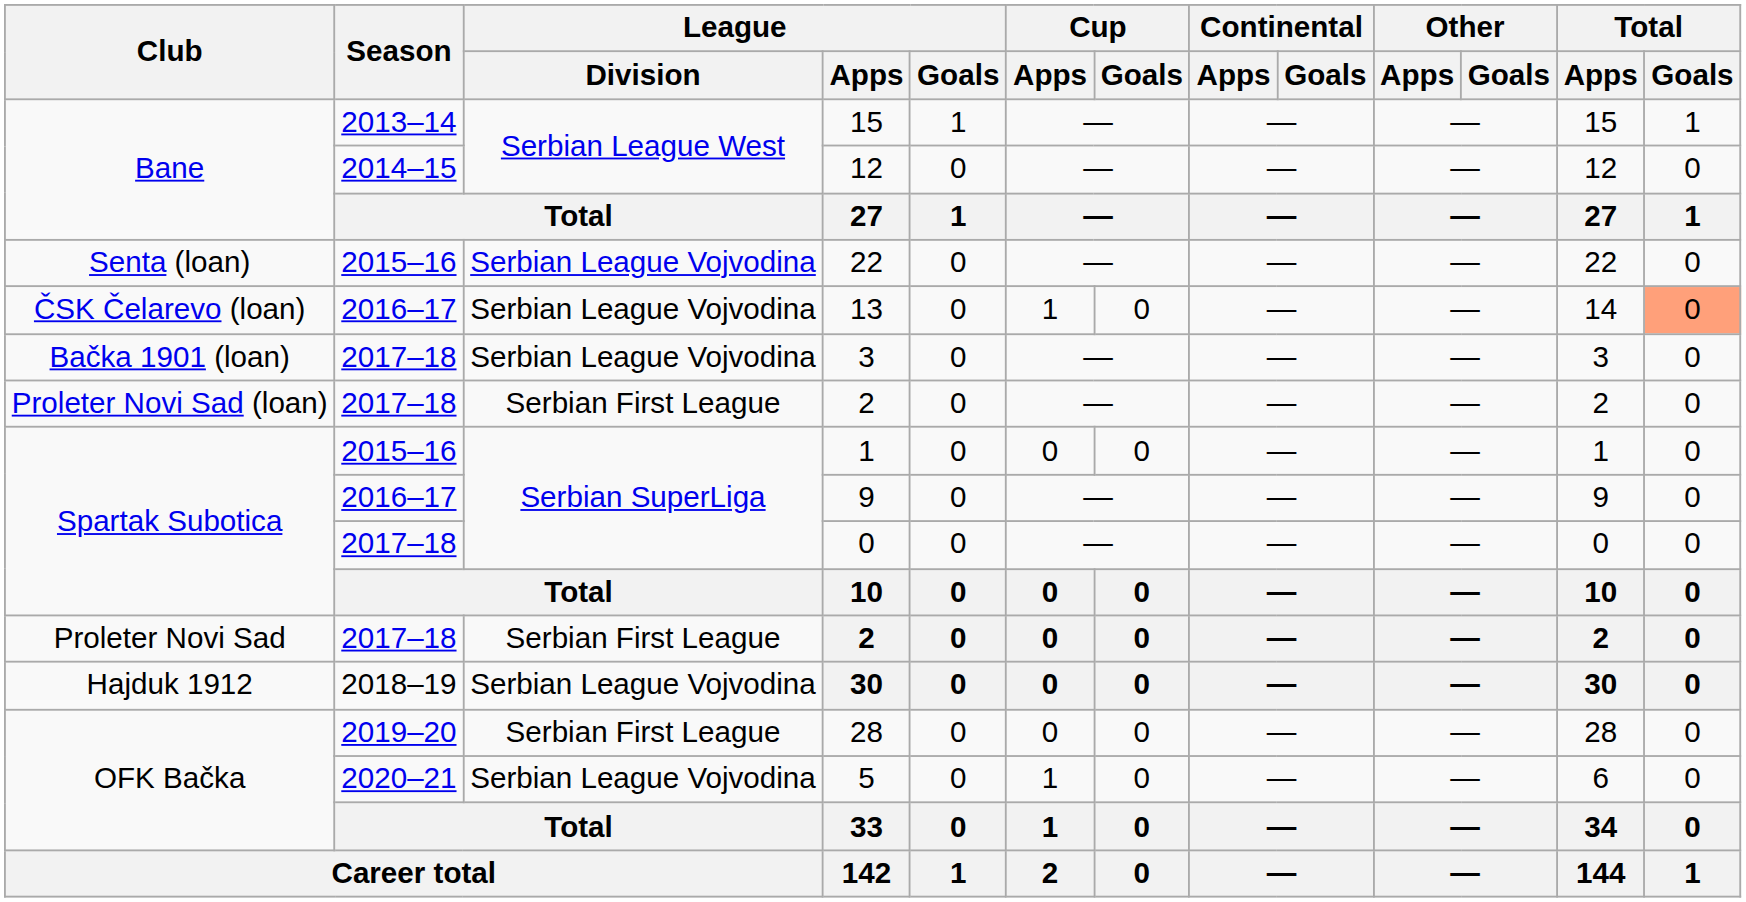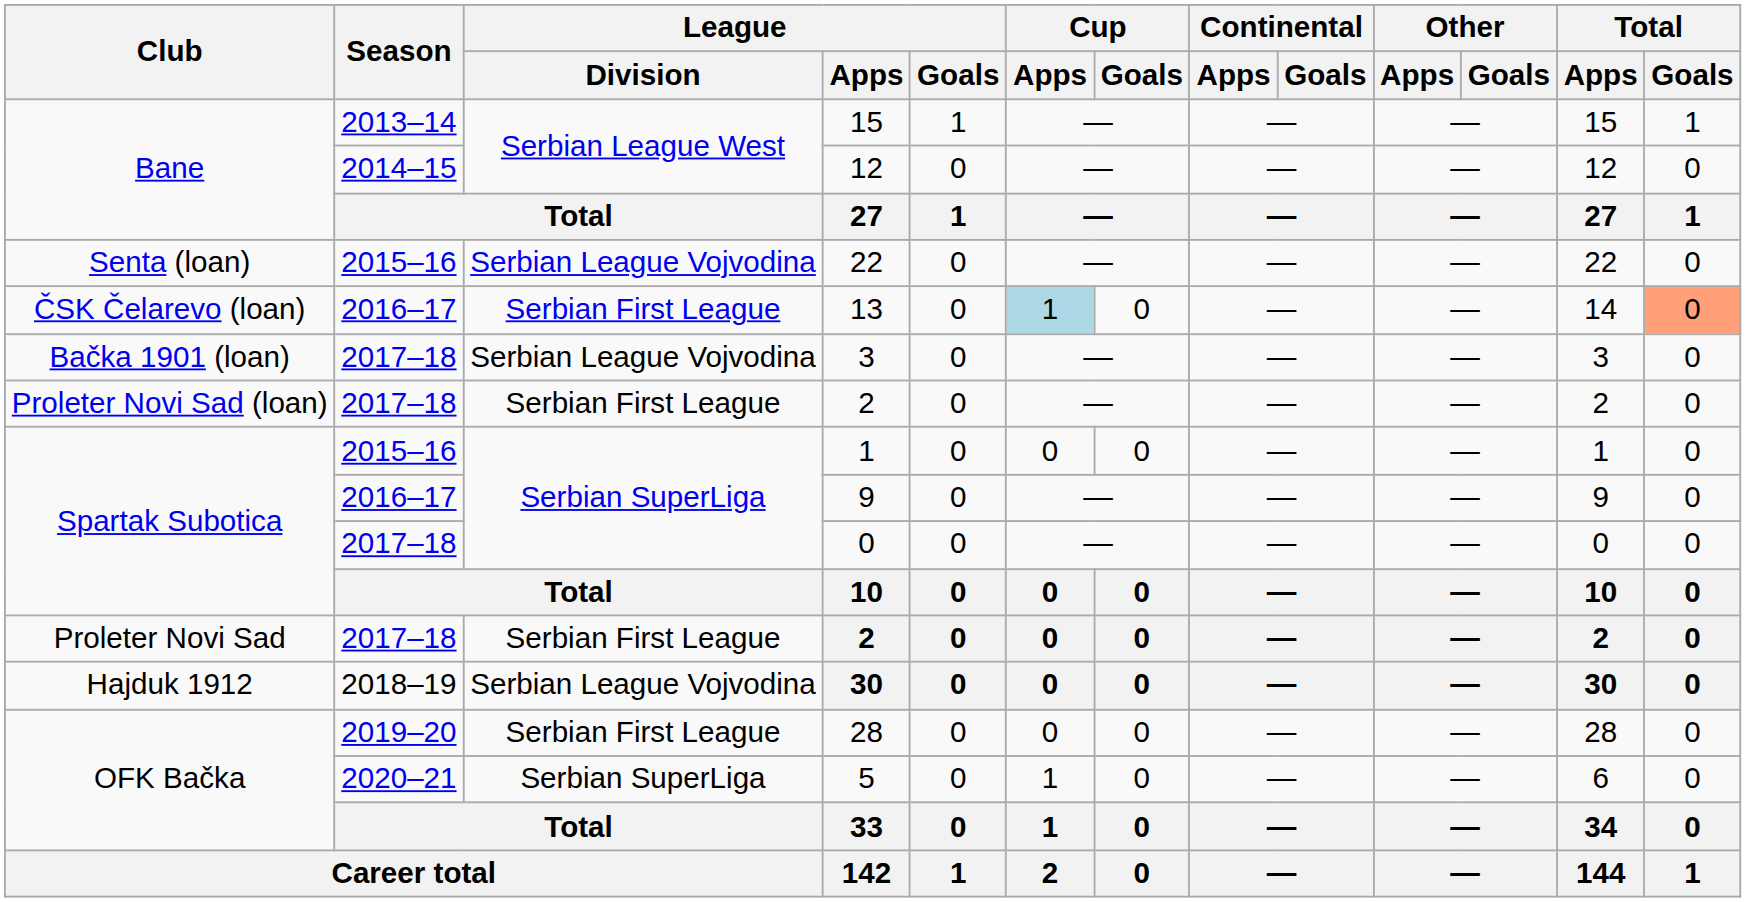 <table class="wikitable" style="text-align:center">
 <tr>
 <th rowspan="2">Club</th>
 <th rowspan="2">Season</th>
 <th colspan="3">League</th>
 <th colspan="2">Cup</th>
 <th colspan="2">Continental</th>
 <th colspan="2">Other</th>
 <th colspan="2">Total</th>
 </tr>
 <tr>
 <th>Division</th>
 <th>Apps</th>
 <th>Goals</th>
 <th>Apps</th>
 <th>Goals</th>
 <th>Apps</th>
 <th>Goals</th>
 <th>Apps</th>
 <th>Goals</th>
 <th>Apps</th>
 <th>Goals</th>
 </tr>
 <tr>
 <td rowspan="3"><a href='#'>Bane</a></td>
 <td><a href='#'>2013–14</a></td>
 <td rowspan=2><a href='#'>Serbian League West</a></td>
 <td>15</td>
 <td>1</td>
 <td colspan="2">—</td>
 <td colspan="2">—</td>
 <td colspan="2">—</td>
 <td>15</td>
 <td>1</td>
 </tr>
 <tr>
 <td><a href='#'>2014–15</a></td>
 <td>12</td>
 <td>0</td>
 <td colspan="2">—</td>
 <td colspan="2">—</td>
 <td colspan="2">—</td>
 <td>12</td>
 <td>0</td>
 </tr>
 <tr>
 <th colspan="2">Total</th>
 <th>27</th>
 <th>1</th>
 <th colspan="2">—</th>
 <th colspan="2">—</th>
 <th colspan="2">—</th>
 <th>27</th>
 <th>1</th>
 </tr>
 <tr>
 <td><a href='#'>Senta</a> (loan)</td>
 <td><a href='#'>2015–16</a></td>
 <td><a href='#'>Serbian League Vojvodina</a></td>
 <td>22</td>
 <td>0</td>
 <td colspan="2">—</td>
 <td colspan="2">—</td>
 <td colspan="2">—</td>
 <td>22</td>
 <td>0</td>
 </tr>
 <tr>
 <td><a href='#'>ČSK Čelarevo</a> (loan)</td>
 <td><a href='#'>2016–17</a></td>
-<td>Serbian League Vojvodina</td>
+<td><a href='#'>Serbian First League</a></td>
 <td>13</td>
 <td>0</td>
-<td>1</td>
+<td style="background: lightblue;">1</td>
 <td>0</td>
 <td colspan="2">—</td>
 <td colspan="2">—</td>
 <td>14</td>
 <td style="background: lightsalmon;">0</td>
 </tr>
 <tr>
 <td><a href='#'>Bačka 1901</a> (loan)</td>
 <td><a href='#'>2017–18</a></td>
 <td>Serbian League Vojvodina</td>
 <td>3</td>
 <td>0</td>
 <td colspan="2">—</td>
 <td colspan="2">—</td>
 <td colspan="2">—</td>
 <td>3</td>
 <td>0</td>
 </tr>
 <tr>
 <td><a href='#'>Proleter Novi Sad</a> (loan)</td>
 <td><a href='#'>2017–18</a></td>
 <td>Serbian First League</td>
 <td>2</td>
 <td>0</td>
 <td colspan="2">—</td>
 <td colspan="2">—</td>
 <td colspan="2">—</td>
 <td>2</td>
 <td>0</td>
 </tr>
 <tr>
 <td rowspan="4"><a href='#'>Spartak Subotica</a></td>
 <td><a href='#'>2015–16</a></td>
 <td rowspan=3><a href='#'>Serbian SuperLiga</a></td>
 <td>1</td>
 <td>0</td>
 <td>0</td>
 <td>0</td>
 <td colspan="2">—</td>
 <td colspan="2">—</td>
 <td>1</td>
 <td>0</td>
 </tr>
 <tr>
 <td><a href='#'>2016–17</a></td>
 <td>9</td>
 <td>0</td>
 <td colspan="2">—</td>
 <td colspan="2">—</td>
 <td colspan="2">—</td>
 <td>9</td>
 <td>0</td>
 </tr>
 <tr>
 <td><a href='#'>2017–18</a></td>
 <td>0</td>
 <td>0</td>
 <td colspan="2">—</td>
 <td colspan="2">—</td>
 <td colspan="2">—</td>
 <td>0</td>
 <td>0</td>
 </tr>
 <tr>
 <th colspan="2">Total</th>
 <th>10</th>
 <th>0</th>
 <th>0</th>
 <th>0</th>
 <th colspan="2">—</th>
 <th colspan="2">—</th>
 <th>10</th>
 <th>0</th>
 </tr>
 <tr>
 <td>Proleter Novi Sad</td>
 <td><a href='#'>2017–18</a></td>
 <td>Serbian First League</td>
 <th>2</th>
 <th>0</th>
 <th>0</th>
 <th>0</th>
 <th colspan="2">—</th>
 <th colspan="2">—</th>
 <th>2</th>
 <th>0</th>
 </tr>
 <tr>
 <td>Hajduk 1912</td>
 <td>2018–19</td>
 <td>Serbian League Vojvodina</td>
 <th>30</th>
 <th>0</th>
 <th>0</th>
 <th>0</th>
 <th colspan="2">—</th>
 <th colspan="2">—</th>
 <th>30</th>
 <th>0</th>
 </tr>
 <tr>
 <td rowspan="3">OFK Bačka</td>
 <td><a href='#'>2019–20</a></td>
 <td>Serbian First League</td>
 <td>28</td>
 <td>0</td>
 <td>0</td>
 <td>0</td>
 <td colspan="2">—</td>
 <td colspan="2">—</td>
 <td>28</td>
 <td>0</td>
 </tr>
 <tr>
 <td><a href='#'>2020–21</a></td>
-<td>Serbian League Vojvodina</td>
+<td>Serbian SuperLiga</td>
 <td>5</td>
 <td>0</td>
 <td>1</td>
 <td>0</td>
 <td colspan="2">—</td>
 <td colspan="2">—</td>
 <td>6</td>
 <td>0</td>
 </tr>
 <tr>
 <th colspan="2">Total</th>
 <th>33</th>
 <th>0</th>
 <th>1</th>
 <th>0</th>
 <th colspan="2">—</th>
 <th colspan="2">—</th>
 <th>34</th>
 <th>0</th>
 </tr>
 <tr>
 <th colspan="3">Career total</th>
 <th>142</th>
 <th>1</th>
 <th>2</th>
 <th>0</th>
 <th colspan="2">—</th>
 <th colspan="2">—</th>
 <th>144</th>
 <th>1</th>
 </tr>
 </table>
